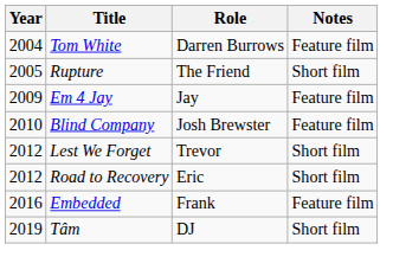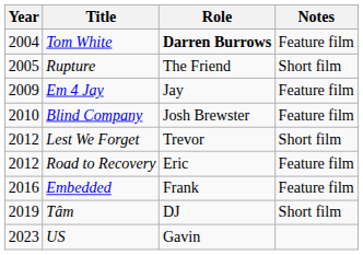 <table class=wikitable>
 <tr>
 <th>Year</th>
 <th>Title</th>
 <th>Role</th>
 <th>Notes</th>
 </tr>
 <tr>
 <td>2004</td>
 <td><em><a href='#'>Tom White</a></em></td>
-<td>Darren Burrows</td>
+<td><strong>Darren Burrows</strong></td>
 <td>Feature film</td>
 </tr>
 <tr>
 <td>2005</td>
 <td><em>Rupture</em></td>
 <td>The Friend</td>
 <td>Short film</td>
 </tr>
 <tr>
 <td>2009</td>
 <td><em><a href='#'>Em 4 Jay</a></em></td>
 <td>Jay</td>
 <td>Feature film</td>
 </tr>
 <tr>
 <td>2010</td>
 <td><em><a href='#'>Blind Company</a></em></td>
 <td>Josh Brewster</td>
 <td>Feature film</td>
 </tr>
 <tr>
 <td>2012</td>
 <td><em>Lest We Forget</em></td>
 <td>Trevor</td>
 <td>Short film</td>
 </tr>
 <tr>
 <td>2012</td>
 <td><em>Road to Recovery</em></td>
 <td>Eric</td>
-<td>Short film</td>
+<td>Feature film</td>
 </tr>
 <tr>
 <td>2016</td>
 <td><em><a href='#'>Embedded</a></em></td>
 <td>Frank</td>
 <td>Feature film</td>
 </tr>
 <tr>
 <td>2019</td>
 <td><em>Tâm</em></td>
 <td>DJ</td>
 <td>Short film</td>
 </tr>
+<tr>
+<td>2023</td>
+<td><em>US</em></td>
+<td>Gavin</td>
+<td></td>
+</tr>
 </table>
